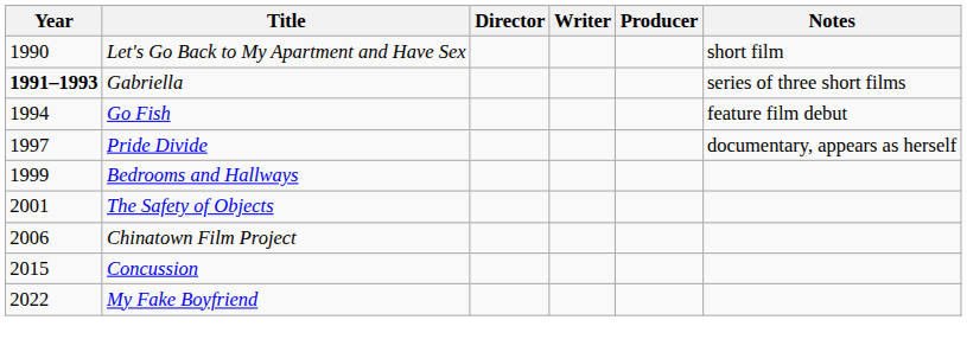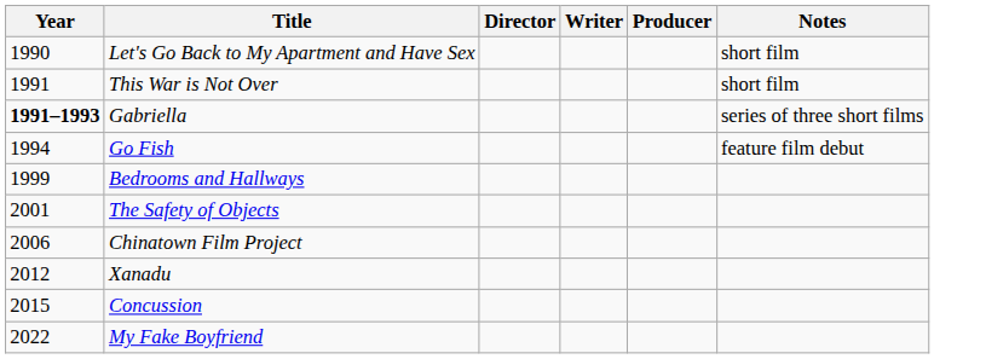 <table class="wikitable">
 <tr>
 <th>Year</th>
 <th>Title</th>
 <th>Director</th>
 <th>Writer</th>
 <th>Producer</th>
 <th>Notes</th>
 </tr>
 <tr>
 <td>1990</td>
 <td><em>Let's Go Back to My Apartment and Have Sex</em></td>
+<td></td>
+<td></td>
+<td></td>
+<td>short film</td>
+</tr>
+<tr>
+<td>1991</td>
+<td><em>This War is Not Over</em></td>
 <td></td>
 <td></td>
 <td></td>
 <td>short film</td>
 </tr>
 <tr>
 <td><strong>1991–1993</strong></td>
 <td><em>Gabriella</em></td>
 <td></td>
 <td></td>
 <td></td>
 <td>series of three short films</td>
 </tr>
 <tr>
 <td>1994</td>
 <td><em><a href='#'>Go Fish</a></em></td>
 <td></td>
 <td></td>
 <td></td>
 <td>feature film debut</td>
-</tr>
-<tr>
-<td>1997</td>
-<td><em><a href='#'>Pride Divide</a></em></td>
-<td></td>
-<td></td>
-<td></td>
-<td>documentary, appears as herself</td>
 </tr>
 <tr>
 <td>1999</td>
 <td><em><a href='#'>Bedrooms and Hallways</a></em></td>
 <td></td>
 <td></td>
 <td></td>
 <td></td>
 </tr>
 <tr>
 <td>2001</td>
 <td><em><a href='#'>The Safety of Objects</a></em></td>
 <td></td>
 <td></td>
 <td></td>
 <td></td>
 </tr>
 <tr>
 <td>2006</td>
 <td><em>Chinatown Film Project</em></td>
 <td></td>
 <td></td>
 <td></td>
 <td></td>
 </tr>
 <tr>
+<td>2012</td>
+<td><em>Xanadu</em></td>
+<td></td>
+<td></td>
+<td></td>
+<td></td>
+</tr>
+<tr>
 <td>2015</td>
 <td><em><a href='#'>Concussion</a></em></td>
 <td></td>
 <td></td>
 <td></td>
 <td></td>
 </tr>
 <tr>
 <td>2022</td>
 <td><em><a href='#'>My Fake Boyfriend</a></em></td>
 <td></td>
 <td></td>
 <td></td>
 <td></td>
 </tr>
 </table>
